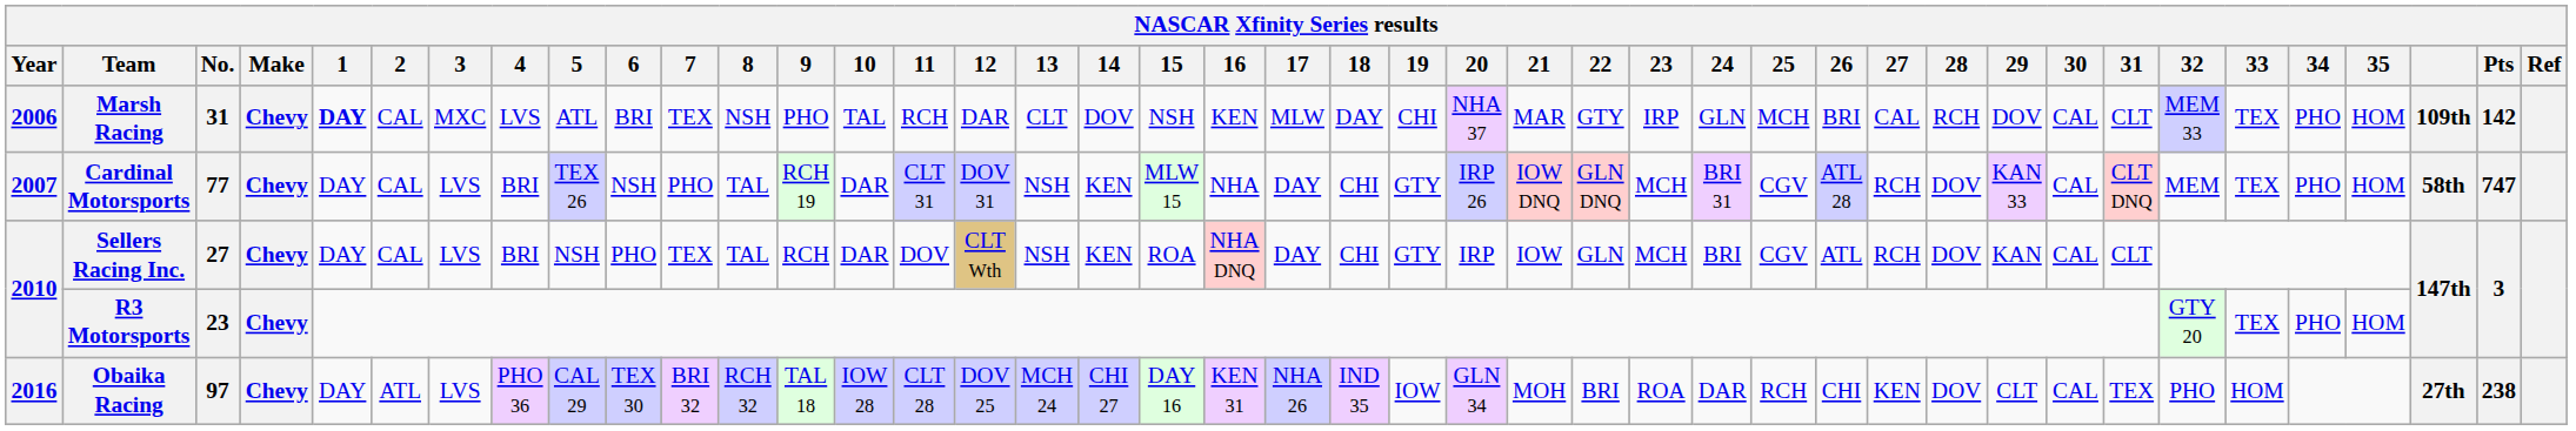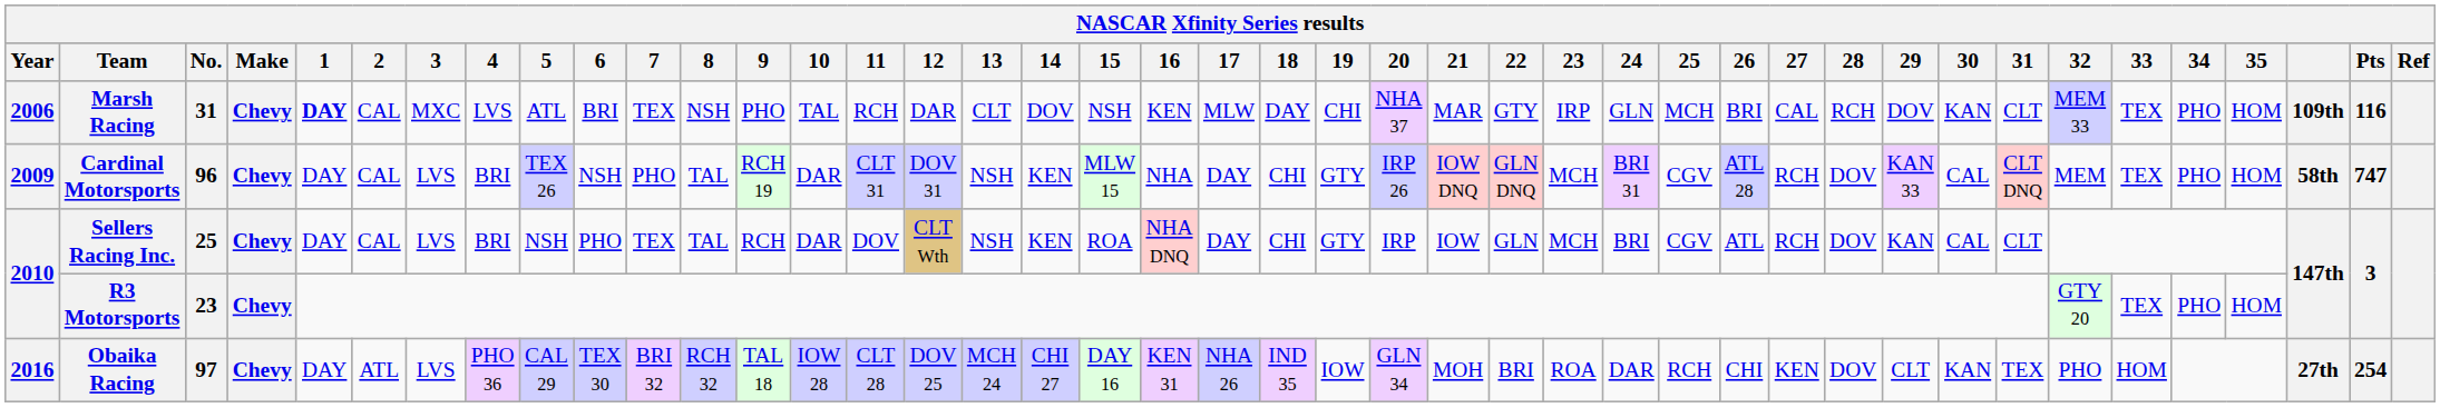 <table class="wikitable" style="text-align:center; font-size:75%">
 <tr>
 <th colspan=42><a href='#'>NASCAR</a> <a href='#'>Xfinity Series</a> results</th>
 </tr>
 <tr>
 <th>Year</th>
 <th>Team</th>
 <th>No.</th>
 <th>Make</th>
 <th>1</th>
 <th>2</th>
 <th>3</th>
 <th>4</th>
 <th>5</th>
 <th>6</th>
 <th>7</th>
 <th>8</th>
 <th>9</th>
 <th>10</th>
 <th>11</th>
 <th>12</th>
 <th>13</th>
 <th>14</th>
 <th>15</th>
 <th>16</th>
 <th>17</th>
 <th>18</th>
 <th>19</th>
 <th>20</th>
 <th>21</th>
 <th>22</th>
 <th>23</th>
 <th>24</th>
 <th>25</th>
 <th>26</th>
 <th>27</th>
 <th>28</th>
 <th>29</th>
 <th>30</th>
 <th>31</th>
 <th>32</th>
 <th>33</th>
 <th>34</th>
 <th>35</th>
 <th></th>
 <th>Pts</th>
 <th>Ref</th>
 </tr>
 <tr>
 <th><a href='#'>2006</a></th>
 <th><a href='#'>Marsh Racing</a></th>
 <th>31</th>
 <th><a href='#'>Chevy</a></th>
 <td><strong><a href='#'>DAY</a></strong></td>
 <td><a href='#'>CAL</a></td>
 <td><a href='#'>MXC</a></td>
 <td><a href='#'>LVS</a></td>
 <td><a href='#'>ATL</a></td>
 <td><a href='#'>BRI</a></td>
 <td><a href='#'>TEX</a></td>
 <td><a href='#'>NSH</a></td>
 <td><a href='#'>PHO</a></td>
 <td><a href='#'>TAL</a></td>
 <td><a href='#'>RCH</a></td>
 <td><a href='#'>DAR</a></td>
 <td><a href='#'>CLT</a></td>
 <td><a href='#'>DOV</a></td>
 <td><a href='#'>NSH</a></td>
 <td><a href='#'>KEN</a></td>
 <td><a href='#'>MLW</a></td>
 <td><a href='#'>DAY</a></td>
 <td><a href='#'>CHI</a></td>
 <td style="background:#EFCFFF;"><a href='#'>NHA</a><br><small>37</small></td>
 <td><a href='#'>MAR</a></td>
 <td><a href='#'>GTY</a></td>
 <td><a href='#'>IRP</a></td>
 <td><a href='#'>GLN</a></td>
 <td><a href='#'>MCH</a></td>
 <td><a href='#'>BRI</a></td>
 <td><a href='#'>CAL</a></td>
 <td><a href='#'>RCH</a></td>
 <td><a href='#'>DOV</a></td>
-<td><a href='#'>CAL</a></td>
+<td><a href='#'>KAN</a></td>
 <td><a href='#'>CLT</a></td>
 <td style="background:#CFCFFF;"><a href='#'>MEM</a><br><small>33</small></td>
 <td><a href='#'>TEX</a></td>
 <td><a href='#'>PHO</a></td>
 <td><a href='#'>HOM</a></td>
 <th>109th</th>
-<th>142</th>
+<th>116</th>
 <th></th>
 </tr>
 <tr>
-<th><a href='#'>2007</a></th>
+<th><a href='#'>2009</a></th>
 <th><a href='#'>Cardinal Motorsports</a></th>
-<th>77</th>
+<th>96</th>
 <th><a href='#'>Chevy</a></th>
 <td><a href='#'>DAY</a></td>
 <td><a href='#'>CAL</a></td>
 <td><a href='#'>LVS</a></td>
 <td><a href='#'>BRI</a></td>
 <td style="background:#CFCFFF;"><a href='#'>TEX</a><br><small>26</small></td>
 <td><a href='#'>NSH</a></td>
 <td><a href='#'>PHO</a></td>
 <td><a href='#'>TAL</a></td>
 <td style="background:#DFFFDF;"><a href='#'>RCH</a><br><small>19</small></td>
 <td><a href='#'>DAR</a></td>
 <td style="background:#CFCFFF;"><a href='#'>CLT</a><br><small>31</small></td>
 <td style="background:#CFCFFF;"><a href='#'>DOV</a><br><small>31</small></td>
 <td><a href='#'>NSH</a></td>
 <td><a href='#'>KEN</a></td>
 <td style="background:#DFFFDF;"><a href='#'>MLW</a><br><small>15</small></td>
 <td><a href='#'>NHA</a></td>
 <td><a href='#'>DAY</a></td>
 <td><a href='#'>CHI</a></td>
 <td><a href='#'>GTY</a></td>
 <td style="background:#CFCFFF;"><a href='#'>IRP</a><br><small>26</small></td>
 <td style="background:#FFCFCF;"><a href='#'>IOW</a><br><small>DNQ</small></td>
 <td style="background:#FFCFCF;"><a href='#'>GLN</a><br><small>DNQ</small></td>
 <td><a href='#'>MCH</a></td>
 <td style="background:#EFCFFF;"><a href='#'>BRI</a><br><small>31</small></td>
 <td><a href='#'>CGV</a></td>
 <td style="background:#CFCFFF;"><a href='#'>ATL</a><br><small>28</small></td>
 <td><a href='#'>RCH</a></td>
 <td><a href='#'>DOV</a></td>
 <td style="background:#EFCFFF;"><a href='#'>KAN</a><br><small>33</small></td>
 <td><a href='#'>CAL</a></td>
 <td style="background:#FFCFCF;"><a href='#'>CLT</a><br><small>DNQ</small></td>
 <td><a href='#'>MEM</a></td>
 <td><a href='#'>TEX</a></td>
 <td><a href='#'>PHO</a></td>
 <td><a href='#'>HOM</a></td>
 <th>58th</th>
 <th>747</th>
 <th></th>
 </tr>
 <tr>
 <th rowspan=2><a href='#'>2010</a></th>
 <th><a href='#'>Sellers Racing Inc.</a></th>
-<th>27</th>
+<th>25</th>
 <th><a href='#'>Chevy</a></th>
 <td><a href='#'>DAY</a></td>
 <td><a href='#'>CAL</a></td>
 <td><a href='#'>LVS</a></td>
 <td><a href='#'>BRI</a></td>
 <td><a href='#'>NSH</a></td>
 <td><a href='#'>PHO</a></td>
 <td><a href='#'>TEX</a></td>
 <td><a href='#'>TAL</a></td>
 <td><a href='#'>RCH</a></td>
 <td><a href='#'>DAR</a></td>
 <td><a href='#'>DOV</a></td>
 <td style="background:#DFC484;"><a href='#'>CLT</a><br><small>Wth</small></td>
 <td><a href='#'>NSH</a></td>
 <td><a href='#'>KEN</a></td>
 <td><a href='#'>ROA</a></td>
 <td style="background:#FFCFCF;"><a href='#'>NHA</a><br><small>DNQ</small></td>
 <td><a href='#'>DAY</a></td>
 <td><a href='#'>CHI</a></td>
 <td><a href='#'>GTY</a></td>
 <td><a href='#'>IRP</a></td>
 <td><a href='#'>IOW</a></td>
 <td><a href='#'>GLN</a></td>
 <td><a href='#'>MCH</a></td>
 <td><a href='#'>BRI</a></td>
 <td><a href='#'>CGV</a></td>
 <td><a href='#'>ATL</a></td>
 <td><a href='#'>RCH</a></td>
 <td><a href='#'>DOV</a></td>
 <td><a href='#'>KAN</a></td>
 <td><a href='#'>CAL</a></td>
 <td><a href='#'>CLT</a></td>
 <td colspan=4></td>
 <th rowspan=2>147th</th>
 <th rowspan=2>3</th>
 <th rowspan=2></th>
 </tr>
 <tr>
 <th><a href='#'>R3 Motorsports</a></th>
 <th>23</th>
 <th><a href='#'>Chevy</a></th>
 <td colspan=31></td>
 <td style="background:#DFFFDF;"><a href='#'>GTY</a><br><small>20</small></td>
 <td><a href='#'>TEX</a></td>
 <td><a href='#'>PHO</a></td>
 <td><a href='#'>HOM</a></td>
 </tr>
 <tr>
 <th><a href='#'>2016</a></th>
 <th><a href='#'>Obaika Racing</a></th>
 <th>97</th>
 <th><a href='#'>Chevy</a></th>
 <td><a href='#'>DAY</a></td>
 <td><a href='#'>ATL</a></td>
 <td><a href='#'>LVS</a></td>
 <td style="background:#EFCFFF;"><a href='#'>PHO</a><br><small>36</small></td>
 <td style="background:#CFCFFF;"><a href='#'>CAL</a><br><small>29</small></td>
 <td style="background:#CFCFFF;"><a href='#'>TEX</a><br><small>30</small></td>
 <td style="background:#EFCFFF;"><a href='#'>BRI</a><br><small>32</small></td>
 <td style="background:#CFCFFF;"><a href='#'>RCH</a><br><small>32</small></td>
 <td style="background:#DFFFDF;"><a href='#'>TAL</a><br><small>18</small></td>
 <td style="background:#CFCFFF;"><a href='#'>IOW</a><br><small>28</small></td>
 <td style="background:#CFCFFF;"><a href='#'>CLT</a><br><small>28</small></td>
 <td style="background:#CFCFFF;"><a href='#'>DOV</a><br><small>25</small></td>
 <td style="background:#CFCFFF;"><a href='#'>MCH</a><br><small>24</small></td>
 <td style="background:#CFCFFF;"><a href='#'>CHI</a><br><small>27</small></td>
 <td style="background:#DFFFDF;"><a href='#'>DAY</a><br><small>16</small></td>
 <td style="background:#EFCFFF;"><a href='#'>KEN</a><br><small>31</small></td>
 <td style="background:#CFCFFF;"><a href='#'>NHA</a><br><small>26</small></td>
 <td style="background:#EFCFFF;"><a href='#'>IND</a><br><small>35</small></td>
 <td><a href='#'>IOW</a></td>
 <td style="background:#EFCFFF;"><a href='#'>GLN</a><br><small>34</small></td>
 <td><a href='#'>MOH</a></td>
 <td style="background:#;"><a href='#'>BRI</a></td>
 <td><a href='#'>ROA</a></td>
 <td><a href='#'>DAR</a></td>
 <td><a href='#'>RCH</a></td>
 <td><a href='#'>CHI</a></td>
 <td><a href='#'>KEN</a></td>
 <td><a href='#'>DOV</a></td>
 <td><a href='#'>CLT</a></td>
-<td><a href='#'>CAL</a></td>
+<td><a href='#'>KAN</a></td>
 <td><a href='#'>TEX</a></td>
 <td><a href='#'>PHO</a></td>
 <td><a href='#'>HOM</a></td>
 <td colspan=2></td>
 <th>27th</th>
-<th>238</th>
+<th>254</th>
 <th></th>
 </tr>
 </table>
